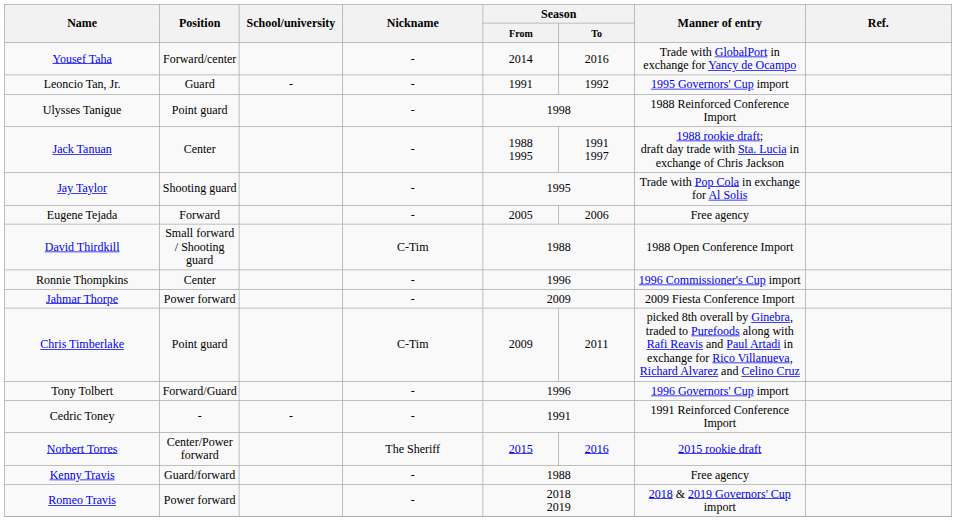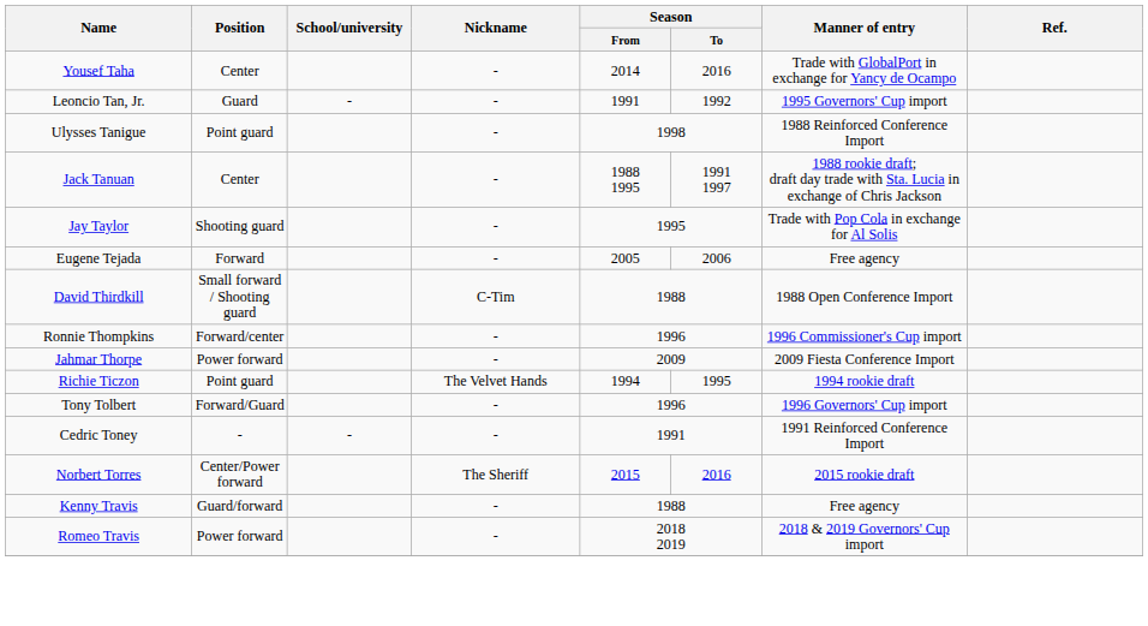 <table class="wikitable sortable" style="text-align:center" width="100%">
 <tr>
 <th style="width:200px;" rowspan="2">Name</th>
 <th style="width:80px;" rowspan="2">Position</th>
 <th style="width:130px;" rowspan="2">School/university</th>
 <th style="width:180px;" rowspan="2">Nickname</th>
 <th style="width:130px; text-align:center;" colspan="2">Season</th>
 <th style="width:220px; text-align:center;" rowspan="2">Manner of entry</th>
 <th rowspan="2" class=unsortable>Ref.</th>
 </tr>
 <tr>
 <th style="width:8%; text-align:center;"><small>From</small></th>
 <th style="width:8%; text-align:center;"><small>To</small></th>
 </tr>
 <tr>
 <td><a href='#'>Yousef Taha</a></td>
-<td>Forward/center</td>
+<td>Center</td>
 <td></td>
 <td>-</td>
 <td>2014</td>
 <td>2016</td>
 <td>Trade with <a href='#'>GlobalPort</a> in exchange for <a href='#'>Yancy de Ocampo</a></td>
 <td></td>
 </tr>
 <tr>
 <td>Leoncio Tan, Jr.</td>
 <td>Guard</td>
 <td>-</td>
 <td>-</td>
 <td>1991</td>
 <td>1992</td>
 <td><a href='#'>1995 Governors' Cup</a> import</td>
 <td></td>
 </tr>
 <tr>
 <td>Ulysses Tanigue</td>
 <td>Point guard</td>
 <td></td>
 <td>-</td>
 <td colspan="2">1998</td>
 <td>1988 Reinforced Conference Import</td>
 <td></td>
 </tr>
 <tr>
 <td><a href='#'>Jack Tanuan</a></td>
 <td>Center</td>
 <td></td>
 <td>-</td>
 <td>1988<br>1995</td>
 <td>1991<br>1997</td>
 <td><a href='#'>1988 rookie draft</a>;<br>draft day trade with <a href='#'>Sta. Lucia</a> in exchange of Chris Jackson</td>
 <td></td>
 </tr>
 <tr>
 <td><a href='#'>Jay Taylor</a></td>
 <td>Shooting guard</td>
 <td></td>
 <td>-</td>
 <td colspan="2">1995</td>
 <td>Trade with <a href='#'>Pop Cola</a> in exchange for <a href='#'>Al Solis</a></td>
 <td></td>
 </tr>
 <tr>
 <td>Eugene Tejada</td>
 <td>Forward</td>
 <td></td>
 <td>-</td>
 <td>2005</td>
 <td>2006</td>
 <td>Free agency</td>
 <td></td>
 </tr>
 <tr>
 <td><a href='#'>David Thirdkill</a></td>
 <td>Small forward / Shooting guard</td>
 <td></td>
 <td>C-Tim</td>
 <td colspan="2">1988</td>
 <td>1988 Open Conference Import</td>
 <td></td>
 </tr>
 <tr>
 <td>Ronnie Thompkins</td>
-<td>Center</td>
+<td>Forward/center</td>
 <td></td>
 <td>-</td>
 <td colspan="2">1996</td>
 <td><a href='#'>1996 Commissioner's Cup</a> import</td>
 <td></td>
 </tr>
 <tr>
 <td><a href='#'>Jahmar Thorpe</a></td>
 <td>Power forward</td>
 <td></td>
 <td>-</td>
 <td colspan="2">2009</td>
 <td>2009 Fiesta Conference Import</td>
 <td></td>
 </tr>
 <tr>
-<td><a href='#'>Chris Timberlake</a></td>
+<td><a href='#'>Richie Ticzon</a></td>
 <td>Point guard</td>
 <td></td>
-<td>C-Tim</td>
-<td>2009</td>
-<td>2011</td>
-<td>picked 8th overall by <a href='#'>Ginebra</a>, traded to <a href='#'>Purefoods</a> along with <a href='#'>Rafi Reavis</a> and <a href='#'>Paul Artadi</a> in exchange for <a href='#'>Rico Villanueva</a>, <a href='#'>Richard Alvarez</a> and <a href='#'>Celino Cruz</a></td>
+<td>The Velvet Hands</td>
+<td>1994</td>
+<td>1995</td>
+<td><a href='#'>1994 rookie draft</a></td>
 <td></td>
 </tr>
 <tr>
 <td>Tony Tolbert</td>
 <td>Forward/Guard</td>
 <td></td>
 <td>-</td>
 <td colspan="2">1996</td>
 <td><a href='#'>1996 Governors' Cup</a> import</td>
 <td></td>
 </tr>
 <tr>
 <td>Cedric Toney</td>
 <td>-</td>
 <td>-</td>
 <td>-</td>
 <td colspan="2">1991</td>
 <td>1991 Reinforced Conference Import</td>
 <td></td>
 </tr>
 <tr>
 <td><a href='#'>Norbert Torres</a></td>
 <td>Center/Power forward</td>
 <td></td>
 <td>The Sheriff</td>
 <td><a href='#'>2015</a></td>
 <td><a href='#'>2016</a></td>
 <td><a href='#'>2015 rookie draft</a></td>
 <td></td>
 </tr>
 <tr>
 <td><a href='#'>Kenny Travis</a></td>
 <td>Guard/forward</td>
 <td></td>
 <td>-</td>
 <td colspan="2">1988</td>
 <td>Free agency</td>
 <td></td>
 </tr>
 <tr>
 <td><a href='#'>Romeo Travis</a></td>
 <td>Power forward</td>
 <td></td>
 <td>-</td>
 <td colspan="2">2018<br>2019</td>
 <td><a href='#'>2018</a> & <a href='#'>2019 Governors' Cup</a> import</td>
 <td></td>
 </tr>
 <tr>
 </tr>
 </table>
